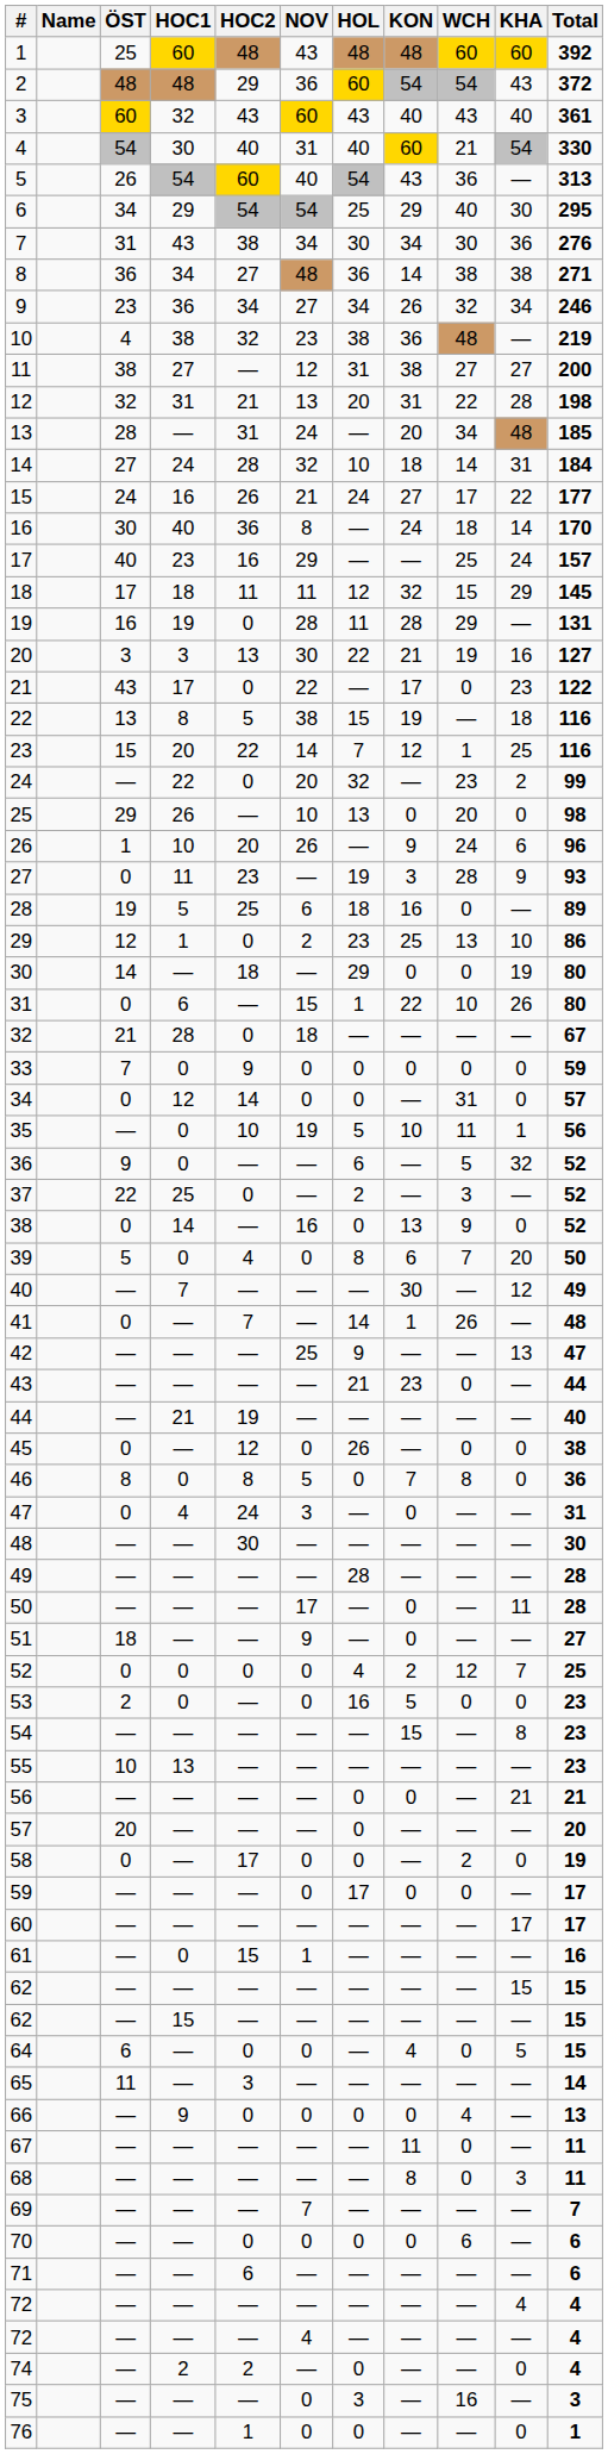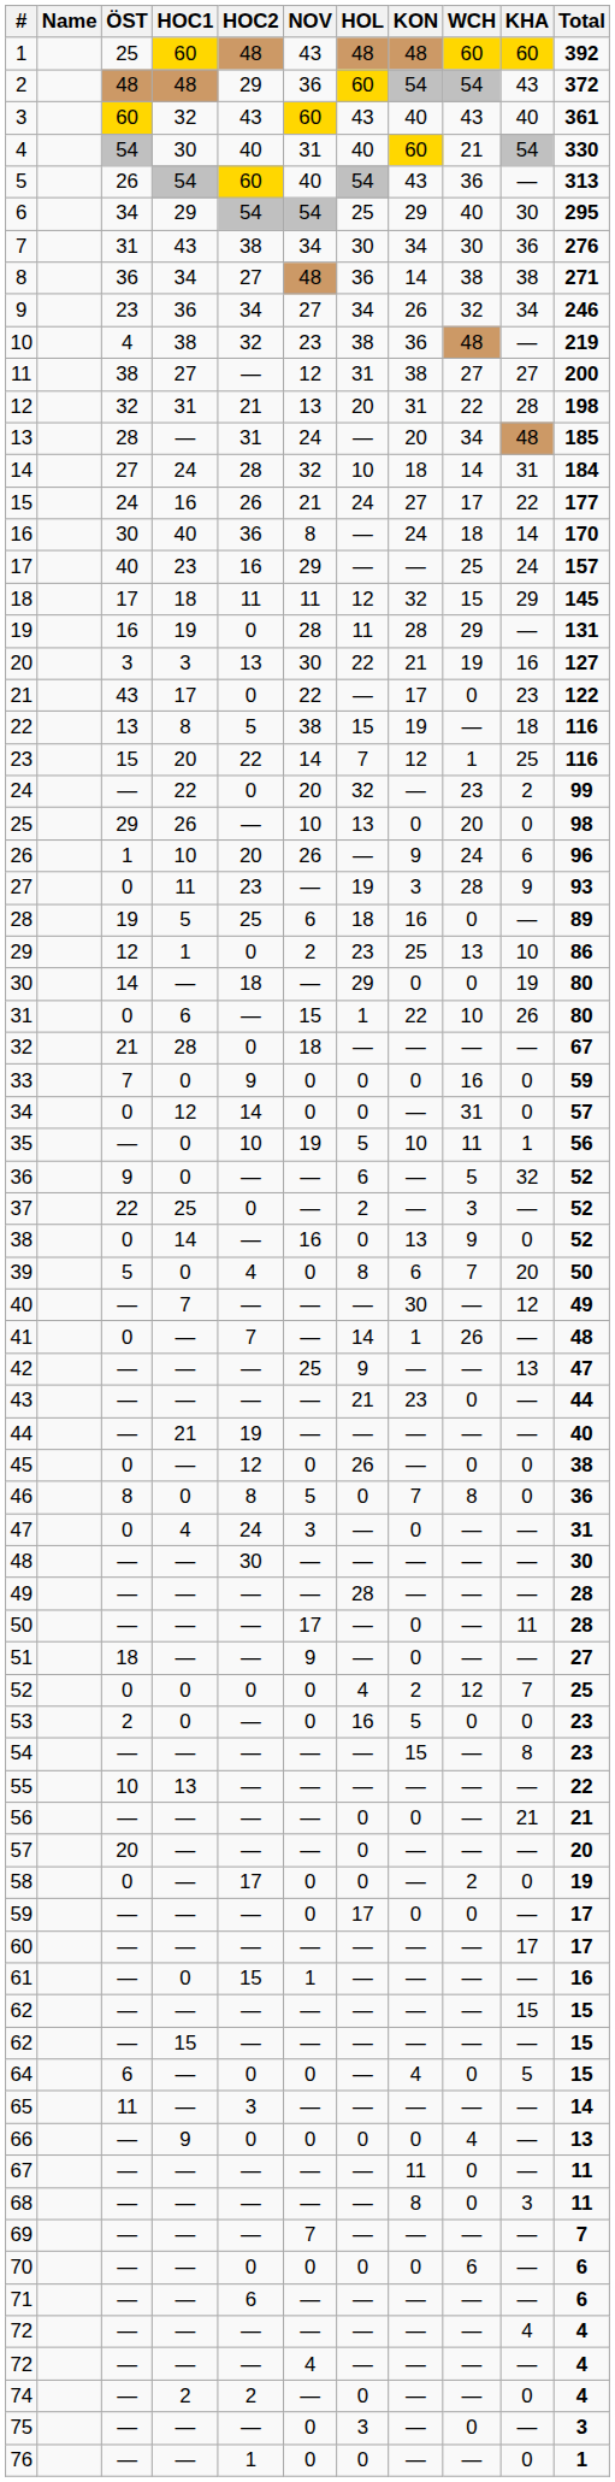 <table class="wikitable sortable" style="text-align:center;">
 <tr>
 <th>#</th>
 <th>Name</th>
 <th>ÖST</th>
 <th>HOC1</th>
 <th>HOC2</th>
 <th>NOV</th>
 <th>HOL</th>
 <th>KON</th>
 <th>WCH</th>
 <th>KHA</th>
 <th>Total</th>
 </tr>
 <tr>
 <td>1</td>
 <td align="left"></td>
 <td>25</td>
 <td bgcolor="gold">60</td>
 <td bgcolor=CC9966>48</td>
 <td>43</td>
 <td bgcolor=CC9966>48</td>
 <td bgcolor=CC9966>48</td>
 <td bgcolor="gold">60</td>
 <td bgcolor="gold">60</td>
 <td><strong>392</strong></td>
 </tr>
 <tr>
 <td>2</td>
 <td align="left"></td>
 <td bgcolor=CC9966>48</td>
 <td bgcolor=CC9966>48</td>
 <td>29</td>
 <td>36</td>
 <td bgcolor="gold">60</td>
 <td bgcolor="silver">54</td>
 <td bgcolor="silver">54</td>
 <td>43</td>
 <td><strong>372</strong></td>
 </tr>
 <tr>
 <td>3</td>
 <td align="left"></td>
 <td bgcolor="gold">60</td>
 <td>32</td>
 <td>43</td>
 <td bgcolor="gold">60</td>
 <td>43</td>
 <td>40</td>
 <td>43</td>
 <td>40</td>
 <td><strong>361</strong></td>
 </tr>
 <tr>
 <td>4</td>
 <td align="left"></td>
 <td bgcolor="silver">54</td>
 <td>30</td>
 <td>40</td>
 <td>31</td>
 <td>40</td>
 <td bgcolor="gold">60</td>
 <td>21</td>
 <td bgcolor="silver">54</td>
 <td><strong>330</strong></td>
 </tr>
 <tr>
 <td>5</td>
 <td align="left"></td>
 <td>26</td>
 <td bgcolor="silver">54</td>
 <td bgcolor="gold">60</td>
 <td>40</td>
 <td bgcolor="silver">54</td>
 <td>43</td>
 <td>36</td>
 <td>—</td>
 <td><strong>313</strong></td>
 </tr>
 <tr>
 <td>6</td>
 <td align="left"></td>
 <td>34</td>
 <td>29</td>
 <td bgcolor="silver">54</td>
 <td bgcolor="silver">54</td>
 <td>25</td>
 <td>29</td>
 <td>40</td>
 <td>30</td>
 <td><strong>295</strong></td>
 </tr>
 <tr>
 <td>7</td>
 <td align="left"></td>
 <td>31</td>
 <td>43</td>
 <td>38</td>
 <td>34</td>
 <td>30</td>
 <td>34</td>
 <td>30</td>
 <td>36</td>
 <td><strong>276</strong></td>
 </tr>
 <tr>
 <td>8</td>
 <td align="left"></td>
 <td>36</td>
 <td>34</td>
 <td>27</td>
 <td bgcolor=CC9966>48</td>
 <td>36</td>
 <td>14</td>
 <td>38</td>
 <td>38</td>
 <td><strong>271</strong></td>
 </tr>
 <tr>
 <td>9</td>
 <td align="left"></td>
 <td>23</td>
 <td>36</td>
 <td>34</td>
 <td>27</td>
 <td>34</td>
 <td>26</td>
 <td>32</td>
 <td>34</td>
 <td><strong>246</strong></td>
 </tr>
 <tr>
 <td>10</td>
 <td align="left"></td>
 <td>4</td>
 <td>38</td>
 <td>32</td>
 <td>23</td>
 <td>38</td>
 <td>36</td>
 <td bgcolor=CC9966>48</td>
 <td>—</td>
 <td><strong>219</strong></td>
 </tr>
 <tr>
 <td>11</td>
 <td align="left"></td>
 <td>38</td>
 <td>27</td>
 <td>—</td>
 <td>12</td>
 <td>31</td>
 <td>38</td>
 <td>27</td>
 <td>27</td>
 <td><strong>200</strong></td>
 </tr>
 <tr>
 <td>12</td>
 <td align="left"></td>
 <td>32</td>
 <td>31</td>
 <td>21</td>
 <td>13</td>
 <td>20</td>
 <td>31</td>
 <td>22</td>
 <td>28</td>
 <td><strong>198</strong></td>
 </tr>
 <tr>
 <td>13</td>
 <td align="left"></td>
 <td>28</td>
 <td>—</td>
 <td>31</td>
 <td>24</td>
 <td>—</td>
 <td>20</td>
 <td>34</td>
 <td bgcolor=CC9966>48</td>
 <td><strong>185</strong></td>
 </tr>
 <tr>
 <td>14</td>
 <td align="left"></td>
 <td>27</td>
 <td>24</td>
 <td>28</td>
 <td>32</td>
 <td>10</td>
 <td>18</td>
 <td>14</td>
 <td>31</td>
 <td><strong>184</strong></td>
 </tr>
 <tr>
 <td>15</td>
 <td align="left"></td>
 <td>24</td>
 <td>16</td>
 <td>26</td>
 <td>21</td>
 <td>24</td>
 <td>27</td>
 <td>17</td>
 <td>22</td>
 <td><strong>177</strong></td>
 </tr>
 <tr>
 <td>16</td>
 <td align="left"></td>
 <td>30</td>
 <td>40</td>
 <td>36</td>
 <td>8</td>
 <td>—</td>
 <td>24</td>
 <td>18</td>
 <td>14</td>
 <td><strong>170</strong></td>
 </tr>
 <tr>
 <td>17</td>
 <td align="left"></td>
 <td>40</td>
 <td>23</td>
 <td>16</td>
 <td>29</td>
 <td>—</td>
 <td>—</td>
 <td>25</td>
 <td>24</td>
 <td><strong>157</strong></td>
 </tr>
 <tr>
 <td>18</td>
 <td align="left"></td>
 <td>17</td>
 <td>18</td>
 <td>11</td>
 <td>11</td>
 <td>12</td>
 <td>32</td>
 <td>15</td>
 <td>29</td>
 <td><strong>145</strong></td>
 </tr>
 <tr>
 <td>19</td>
 <td align="left"></td>
 <td>16</td>
 <td>19</td>
 <td>0</td>
 <td>28</td>
 <td>11</td>
 <td>28</td>
 <td>29</td>
 <td>—</td>
 <td><strong>131</strong></td>
 </tr>
 <tr>
 <td>20</td>
 <td align="left"></td>
 <td>3</td>
 <td>3</td>
 <td>13</td>
 <td>30</td>
 <td>22</td>
 <td>21</td>
 <td>19</td>
 <td>16</td>
 <td><strong>127</strong></td>
 </tr>
 <tr>
 <td>21</td>
 <td align="left"></td>
 <td>43</td>
 <td>17</td>
 <td>0</td>
 <td>22</td>
 <td>—</td>
 <td>17</td>
 <td>0</td>
 <td>23</td>
 <td><strong>122</strong></td>
 </tr>
 <tr>
 <td>22</td>
 <td align="left"></td>
 <td>13</td>
 <td>8</td>
 <td>5</td>
 <td>38</td>
 <td>15</td>
 <td>19</td>
 <td>—</td>
 <td>18</td>
 <td><strong>116</strong></td>
 </tr>
 <tr>
 <td>23</td>
 <td align="left"></td>
 <td>15</td>
 <td>20</td>
 <td>22</td>
 <td>14</td>
 <td>7</td>
 <td>12</td>
 <td>1</td>
 <td>25</td>
 <td><strong>116</strong></td>
 </tr>
 <tr>
 <td>24</td>
 <td align="left"></td>
 <td>—</td>
 <td>22</td>
 <td>0</td>
 <td>20</td>
 <td>32</td>
 <td>—</td>
 <td>23</td>
 <td>2</td>
 <td><strong>99</strong></td>
 </tr>
 <tr>
 <td>25</td>
 <td align="left"></td>
 <td>29</td>
 <td>26</td>
 <td>—</td>
 <td>10</td>
 <td>13</td>
 <td>0</td>
 <td>20</td>
 <td>0</td>
 <td><strong>98</strong></td>
 </tr>
 <tr>
 <td>26</td>
 <td align="left"></td>
 <td>1</td>
 <td>10</td>
 <td>20</td>
 <td>26</td>
 <td>—</td>
 <td>9</td>
 <td>24</td>
 <td>6</td>
 <td><strong>96</strong></td>
 </tr>
 <tr>
 <td>27</td>
 <td align="left"></td>
 <td>0</td>
 <td>11</td>
 <td>23</td>
 <td>—</td>
 <td>19</td>
 <td>3</td>
 <td>28</td>
 <td>9</td>
 <td><strong>93</strong></td>
 </tr>
 <tr>
 <td>28</td>
 <td align="left"></td>
 <td>19</td>
 <td>5</td>
 <td>25</td>
 <td>6</td>
 <td>18</td>
 <td>16</td>
 <td>0</td>
 <td>—</td>
 <td><strong>89</strong></td>
 </tr>
 <tr>
 <td>29</td>
 <td align="left"></td>
 <td>12</td>
 <td>1</td>
 <td>0</td>
 <td>2</td>
 <td>23</td>
 <td>25</td>
 <td>13</td>
 <td>10</td>
 <td><strong>86</strong></td>
 </tr>
 <tr>
 <td>30</td>
 <td align="left"></td>
 <td>14</td>
 <td>—</td>
 <td>18</td>
 <td>—</td>
 <td>29</td>
 <td>0</td>
 <td>0</td>
 <td>19</td>
 <td><strong>80</strong></td>
 </tr>
 <tr>
 <td>31</td>
 <td align="left"></td>
 <td>0</td>
 <td>6</td>
 <td>—</td>
 <td>15</td>
 <td>1</td>
 <td>22</td>
 <td>10</td>
 <td>26</td>
 <td><strong>80</strong></td>
 </tr>
 <tr>
 <td>32</td>
 <td align="left"></td>
 <td>21</td>
 <td>28</td>
 <td>0</td>
 <td>18</td>
 <td>—</td>
 <td>—</td>
 <td>—</td>
 <td>—</td>
 <td><strong>67</strong></td>
 </tr>
 <tr>
 <td>33</td>
 <td align="left"></td>
 <td>7</td>
 <td>0</td>
 <td>9</td>
 <td>0</td>
 <td>0</td>
 <td>0</td>
-<td>0</td>
+<td>16</td>
 <td>0</td>
 <td><strong>59</strong></td>
 </tr>
 <tr>
 <td>34</td>
 <td align="left"></td>
 <td>0</td>
 <td>12</td>
 <td>14</td>
 <td>0</td>
 <td>0</td>
 <td>—</td>
 <td>31</td>
 <td>0</td>
 <td><strong>57</strong></td>
 </tr>
 <tr>
 <td>35</td>
 <td align="left"></td>
 <td>—</td>
 <td>0</td>
 <td>10</td>
 <td>19</td>
 <td>5</td>
 <td>10</td>
 <td>11</td>
 <td>1</td>
 <td><strong>56</strong></td>
 </tr>
 <tr>
 <td>36</td>
 <td align="left"></td>
 <td>9</td>
 <td>0</td>
 <td>—</td>
 <td>—</td>
 <td>6</td>
 <td>—</td>
 <td>5</td>
 <td>32</td>
 <td><strong>52</strong></td>
 </tr>
 <tr>
 <td>37</td>
 <td align="left"></td>
 <td>22</td>
 <td>25</td>
 <td>0</td>
 <td>—</td>
 <td>2</td>
 <td>—</td>
 <td>3</td>
 <td>—</td>
 <td><strong>52</strong></td>
 </tr>
 <tr>
 <td>38</td>
 <td align="left"></td>
 <td>0</td>
 <td>14</td>
 <td>—</td>
 <td>16</td>
 <td>0</td>
 <td>13</td>
 <td>9</td>
 <td>0</td>
 <td><strong>52</strong></td>
 </tr>
 <tr>
 <td>39</td>
 <td align="left"></td>
 <td>5</td>
 <td>0</td>
 <td>4</td>
 <td>0</td>
 <td>8</td>
 <td>6</td>
 <td>7</td>
 <td>20</td>
 <td><strong>50</strong></td>
 </tr>
 <tr>
 <td>40</td>
 <td align="left"></td>
 <td>—</td>
 <td>7</td>
 <td>—</td>
 <td>—</td>
 <td>—</td>
 <td>30</td>
 <td>—</td>
 <td>12</td>
 <td><strong>49</strong></td>
 </tr>
 <tr>
 <td>41</td>
 <td align="left"></td>
 <td>0</td>
 <td>—</td>
 <td>7</td>
 <td>—</td>
 <td>14</td>
 <td>1</td>
 <td>26</td>
 <td>—</td>
 <td><strong>48</strong></td>
 </tr>
 <tr>
 <td>42</td>
 <td align="left"></td>
 <td>—</td>
 <td>—</td>
 <td>—</td>
 <td>25</td>
 <td>9</td>
 <td>—</td>
 <td>—</td>
 <td>13</td>
 <td><strong>47</strong></td>
 </tr>
 <tr>
 <td>43</td>
 <td align="left"></td>
 <td>—</td>
 <td>—</td>
 <td>—</td>
 <td>—</td>
 <td>21</td>
 <td>23</td>
 <td>0</td>
 <td>—</td>
 <td><strong>44</strong></td>
 </tr>
 <tr>
 <td>44</td>
 <td align="left"></td>
 <td>—</td>
 <td>21</td>
 <td>19</td>
 <td>—</td>
 <td>—</td>
 <td>—</td>
 <td>—</td>
 <td>—</td>
 <td><strong>40</strong></td>
 </tr>
 <tr>
 <td>45</td>
 <td align="left"></td>
 <td>0</td>
 <td>—</td>
 <td>12</td>
 <td>0</td>
 <td>26</td>
 <td>—</td>
 <td>0</td>
 <td>0</td>
 <td><strong>38</strong></td>
 </tr>
 <tr>
 <td>46</td>
 <td align="left"></td>
 <td>8</td>
 <td>0</td>
 <td>8</td>
 <td>5</td>
 <td>0</td>
 <td>7</td>
 <td>8</td>
 <td>0</td>
 <td><strong>36</strong></td>
 </tr>
 <tr>
 <td>47</td>
 <td align="left"></td>
 <td>0</td>
 <td>4</td>
 <td>24</td>
 <td>3</td>
 <td>—</td>
 <td>0</td>
 <td>—</td>
 <td>—</td>
 <td><strong>31</strong></td>
 </tr>
 <tr>
 <td>48</td>
 <td align="left"></td>
 <td>—</td>
 <td>—</td>
 <td>30</td>
 <td>—</td>
 <td>—</td>
 <td>—</td>
 <td>—</td>
 <td>—</td>
 <td><strong>30</strong></td>
 </tr>
 <tr>
 <td>49</td>
 <td align="left"></td>
 <td>—</td>
 <td>—</td>
 <td>—</td>
 <td>—</td>
 <td>28</td>
 <td>—</td>
 <td>—</td>
 <td>—</td>
 <td><strong>28</strong></td>
 </tr>
 <tr>
 <td>50</td>
 <td align="left"></td>
 <td>—</td>
 <td>—</td>
 <td>—</td>
 <td>17</td>
 <td>—</td>
 <td>0</td>
 <td>—</td>
 <td>11</td>
 <td><strong>28</strong></td>
 </tr>
 <tr>
 <td>51</td>
 <td align="left"></td>
 <td>18</td>
 <td>—</td>
 <td>—</td>
 <td>9</td>
 <td>—</td>
 <td>0</td>
 <td>—</td>
 <td>—</td>
 <td><strong>27</strong></td>
 </tr>
 <tr>
 <td>52</td>
 <td align="left"></td>
 <td>0</td>
 <td>0</td>
 <td>0</td>
 <td>0</td>
 <td>4</td>
 <td>2</td>
 <td>12</td>
 <td>7</td>
 <td><strong>25</strong></td>
 </tr>
 <tr>
 <td>53</td>
 <td align="left"></td>
 <td>2</td>
 <td>0</td>
 <td>—</td>
 <td>0</td>
 <td>16</td>
 <td>5</td>
 <td>0</td>
 <td>0</td>
 <td><strong>23</strong></td>
 </tr>
 <tr>
 <td>54</td>
 <td align="left"></td>
 <td>—</td>
 <td>—</td>
 <td>—</td>
 <td>—</td>
 <td>—</td>
 <td>15</td>
 <td>—</td>
 <td>8</td>
 <td><strong>23</strong></td>
 </tr>
 <tr>
 <td>55</td>
 <td align="left"></td>
 <td>10</td>
 <td>13</td>
 <td>—</td>
 <td>—</td>
 <td>—</td>
 <td>—</td>
 <td>—</td>
 <td>—</td>
-<td><strong>23</strong></td>
+<td><strong>22</strong></td>
 </tr>
 <tr>
 <td>56</td>
 <td align="left"></td>
 <td>—</td>
 <td>—</td>
 <td>—</td>
 <td>—</td>
 <td>0</td>
 <td>0</td>
 <td>—</td>
 <td>21</td>
 <td><strong>21</strong></td>
 </tr>
 <tr>
 <td>57</td>
 <td align="left"></td>
 <td>20</td>
 <td>—</td>
 <td>—</td>
 <td>—</td>
 <td>0</td>
 <td>—</td>
 <td>—</td>
 <td>—</td>
 <td><strong>20</strong></td>
 </tr>
 <tr>
 <td>58</td>
 <td align="left"></td>
 <td>0</td>
 <td>—</td>
 <td>17</td>
 <td>0</td>
 <td>0</td>
 <td>—</td>
 <td>2</td>
 <td>0</td>
 <td><strong>19</strong></td>
 </tr>
 <tr>
 <td>59</td>
 <td align="left"></td>
 <td>—</td>
 <td>—</td>
 <td>—</td>
 <td>0</td>
 <td>17</td>
 <td>0</td>
 <td>0</td>
 <td>—</td>
 <td><strong>17</strong></td>
 </tr>
 <tr>
 <td>60</td>
 <td align="left"></td>
 <td>—</td>
 <td>—</td>
 <td>—</td>
 <td>—</td>
 <td>—</td>
 <td>—</td>
 <td>—</td>
 <td>17</td>
 <td><strong>17</strong></td>
 </tr>
 <tr>
 <td>61</td>
 <td align="left"></td>
 <td>—</td>
 <td>0</td>
 <td>15</td>
 <td>1</td>
 <td>—</td>
 <td>—</td>
 <td>—</td>
 <td>—</td>
 <td><strong>16</strong></td>
 </tr>
 <tr>
 <td>62</td>
 <td align="left"></td>
 <td>—</td>
 <td>—</td>
 <td>—</td>
 <td>—</td>
 <td>—</td>
 <td>—</td>
 <td>—</td>
 <td>15</td>
 <td><strong>15</strong></td>
 </tr>
 <tr>
 <td>62</td>
 <td align="left"></td>
 <td>—</td>
 <td>15</td>
 <td>—</td>
 <td>—</td>
 <td>—</td>
 <td>—</td>
 <td>—</td>
 <td>—</td>
 <td><strong>15</strong></td>
 </tr>
 <tr>
 <td>64</td>
 <td align="left"></td>
 <td>6</td>
 <td>—</td>
 <td>0</td>
 <td>0</td>
 <td>—</td>
 <td>4</td>
 <td>0</td>
 <td>5</td>
 <td><strong>15</strong></td>
 </tr>
 <tr>
 <td>65</td>
 <td align="left"></td>
 <td>11</td>
 <td>—</td>
 <td>3</td>
 <td>—</td>
 <td>—</td>
 <td>—</td>
 <td>—</td>
 <td>—</td>
 <td><strong>14</strong></td>
 </tr>
 <tr>
 <td>66</td>
 <td align="left"></td>
 <td>—</td>
 <td>9</td>
 <td>0</td>
 <td>0</td>
 <td>0</td>
 <td>0</td>
 <td>4</td>
 <td>—</td>
 <td><strong>13</strong></td>
 </tr>
 <tr>
 <td>67</td>
 <td align="left"></td>
 <td>—</td>
 <td>—</td>
 <td>—</td>
 <td>—</td>
 <td>—</td>
 <td>11</td>
 <td>0</td>
 <td>—</td>
 <td><strong>11</strong></td>
 </tr>
 <tr>
 <td>68</td>
 <td align="left"></td>
 <td>—</td>
 <td>—</td>
 <td>—</td>
 <td>—</td>
 <td>—</td>
 <td>8</td>
 <td>0</td>
 <td>3</td>
 <td><strong>11</strong></td>
 </tr>
 <tr>
 <td>69</td>
 <td align="left"></td>
 <td>—</td>
 <td>—</td>
 <td>—</td>
 <td>7</td>
 <td>—</td>
 <td>—</td>
 <td>—</td>
 <td>—</td>
 <td><strong>7</strong></td>
 </tr>
 <tr>
 <td>70</td>
 <td align="left"></td>
 <td>—</td>
 <td>—</td>
 <td>0</td>
 <td>0</td>
 <td>0</td>
 <td>0</td>
 <td>6</td>
 <td>—</td>
 <td><strong>6</strong></td>
 </tr>
 <tr>
 <td>71</td>
 <td align="left"></td>
 <td>—</td>
 <td>—</td>
 <td>6</td>
 <td>—</td>
 <td>—</td>
 <td>—</td>
 <td>—</td>
 <td>—</td>
 <td><strong>6</strong></td>
 </tr>
 <tr>
 <td>72</td>
 <td align="left"></td>
 <td>—</td>
 <td>—</td>
 <td>—</td>
 <td>—</td>
 <td>—</td>
 <td>—</td>
 <td>—</td>
 <td>4</td>
 <td><strong>4</strong></td>
 </tr>
 <tr>
 <td>72</td>
 <td align="left"></td>
 <td>—</td>
 <td>—</td>
 <td>—</td>
 <td>4</td>
 <td>—</td>
 <td>—</td>
 <td>—</td>
 <td>—</td>
 <td><strong>4</strong></td>
 </tr>
 <tr>
 <td>74</td>
 <td align="left"></td>
 <td>—</td>
 <td>2</td>
 <td>2</td>
 <td>—</td>
 <td>0</td>
 <td>—</td>
 <td>—</td>
 <td>0</td>
 <td><strong>4</strong></td>
 </tr>
 <tr>
 <td>75</td>
 <td align="left"></td>
 <td>—</td>
 <td>—</td>
 <td>—</td>
 <td>0</td>
 <td>3</td>
 <td>—</td>
-<td>16</td>
+<td>0</td>
 <td>—</td>
 <td><strong>3</strong></td>
 </tr>
 <tr>
 <td>76</td>
 <td align="left"></td>
 <td>—</td>
 <td>—</td>
 <td>1</td>
 <td>0</td>
 <td>0</td>
 <td>—</td>
 <td>—</td>
 <td>0</td>
 <td><strong>1</strong></td>
 </tr>
 </table>
